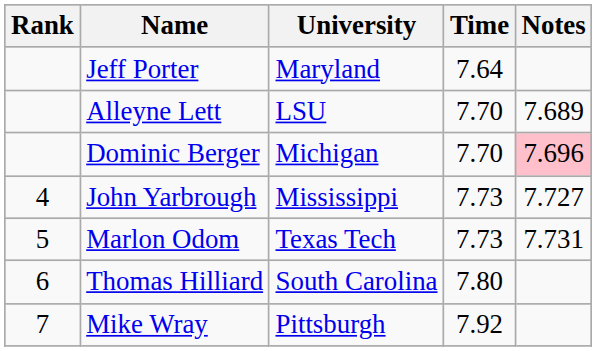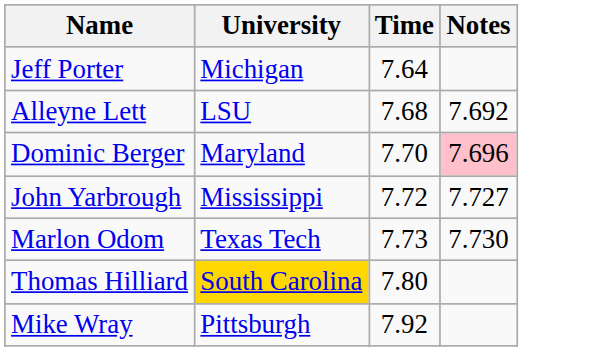 <table class="wikitable sortable" style="text-align:center">
 <tr>
-<th>Rank</th>
 <th>Name</th>
 <th>University</th>
 <th>Time</th>
 <th>Notes</th>
 </tr>
 <tr>
-<td></td>
 <td align=left><a href='#'>Jeff Porter</a></td>
-<td align=left><a href='#'>Maryland</a></td>
+<td align=left><a href='#'>Michigan</a></td>
 <td>7.64</td>
 <td></td>
 </tr>
 <tr>
-<td></td>
 <td align=left><a href='#'>Alleyne Lett</a> </td>
 <td align=left><a href='#'>LSU</a></td>
-<td>7.70</td>
-<td>7.689</td>
+<td>7.68</td>
+<td>7.692</td>
 </tr>
 <tr>
-<td></td>
 <td align=left><a href='#'>Dominic Berger</a></td>
-<td align=left><a href='#'>Michigan</a></td>
+<td align=left><a href='#'>Maryland</a></td>
 <td>7.70</td>
 <td style="background: pink;">7.696</td>
 </tr>
 <tr>
-<td>4</td>
 <td align=left><a href='#'>John Yarbrough</a></td>
 <td align="left"><a href='#'>Mississippi</a></td>
-<td>7.73</td>
+<td>7.72</td>
 <td>7.727</td>
 </tr>
 <tr>
-<td>5</td>
 <td align=left><a href='#'>Marlon Odom</a></td>
 <td align="left"><a href='#'>Texas Tech</a></td>
 <td>7.73</td>
-<td>7.731</td>
+<td>7.730</td>
 </tr>
 <tr>
-<td>6</td>
 <td align=left><a href='#'>Thomas Hilliard</a></td>
-<td align="left"><a href='#'>South Carolina</a></td>
+<td align="left" style="background: gold;"><a href='#'>South Carolina</a></td>
 <td>7.80</td>
 <td></td>
 </tr>
 <tr>
-<td>7</td>
 <td align=left><a href='#'>Mike Wray</a></td>
 <td align="left"><a href='#'>Pittsburgh</a></td>
 <td>7.92</td>
 <td></td>
 </tr>
 </table>
